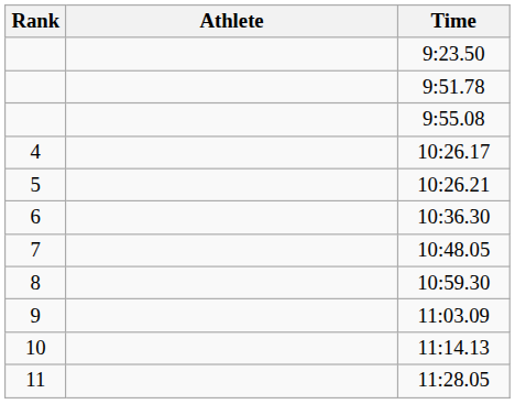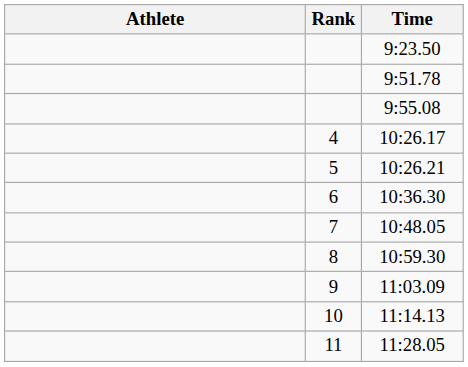 <table class=wikitable style="text-align:center">
 <tr>
+<th width=250>Athlete</th>
 <th width=40>Rank</th>
-<th width=250>Athlete</th>
 <th width=80>Time</th>
 </tr>
 <tr>
+<td align=left></td>
 <td></td>
-<td align=left></td>
 <td>9:23.50</td>
 </tr>
 <tr>
+<td align=left></td>
 <td></td>
-<td align=left></td>
 <td>9:51.78</td>
 </tr>
 <tr>
+<td align=left></td>
 <td></td>
-<td align=left></td>
 <td>9:55.08</td>
 </tr>
 <tr>
+<td align=left></td>
 <td>4</td>
-<td align=left></td>
 <td>10:26.17</td>
 </tr>
 <tr>
+<td align=left></td>
 <td>5</td>
-<td align=left></td>
 <td>10:26.21</td>
 </tr>
 <tr>
+<td align=left></td>
 <td>6</td>
-<td align=left></td>
 <td>10:36.30</td>
 </tr>
 <tr>
+<td align=left></td>
 <td>7</td>
-<td align=left></td>
 <td>10:48.05</td>
 </tr>
 <tr>
+<td align=left></td>
 <td>8</td>
-<td align=left></td>
 <td>10:59.30</td>
 </tr>
 <tr>
+<td align=left></td>
 <td>9</td>
-<td align=left></td>
 <td>11:03.09</td>
 </tr>
 <tr>
+<td align=left></td>
 <td>10</td>
-<td align=left></td>
 <td>11:14.13</td>
 </tr>
 <tr>
+<td align=left></td>
 <td>11</td>
-<td align=left></td>
 <td>11:28.05</td>
 </tr>
 </table>
